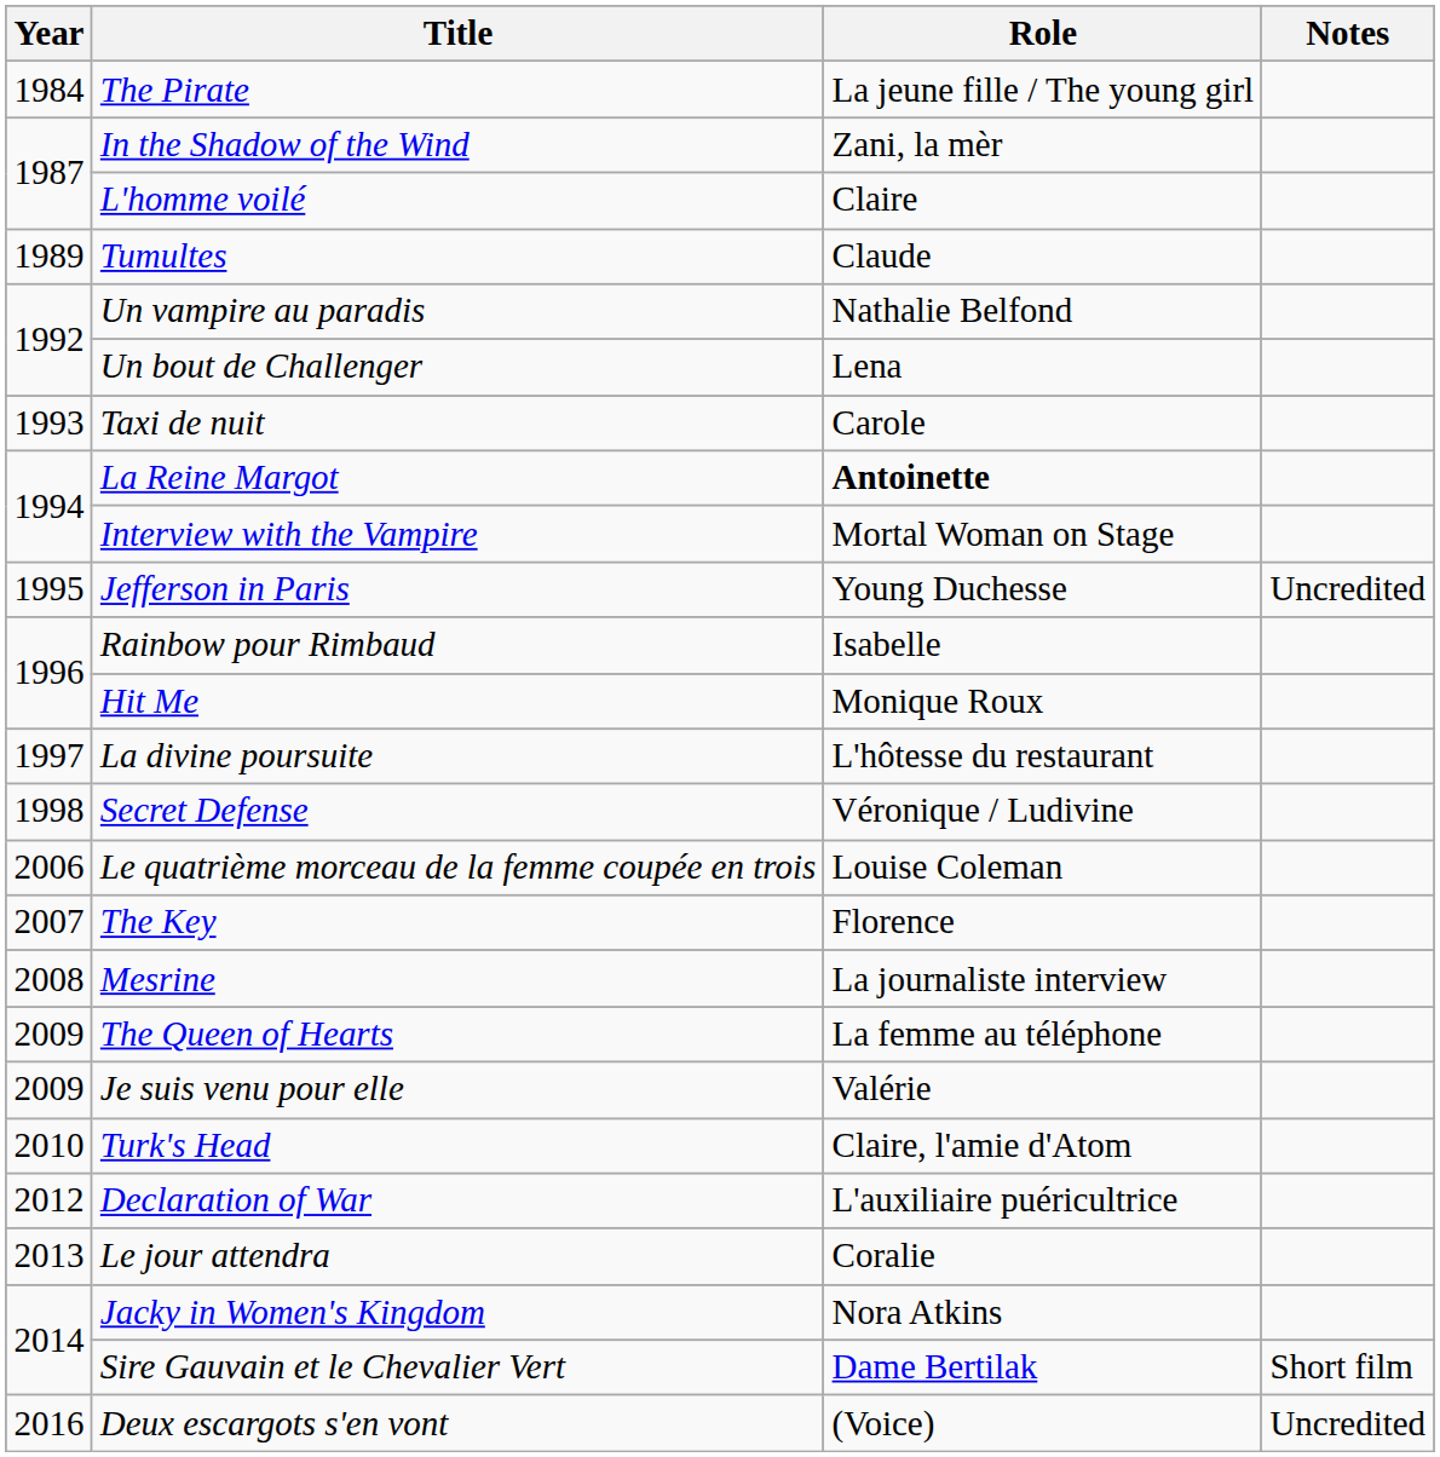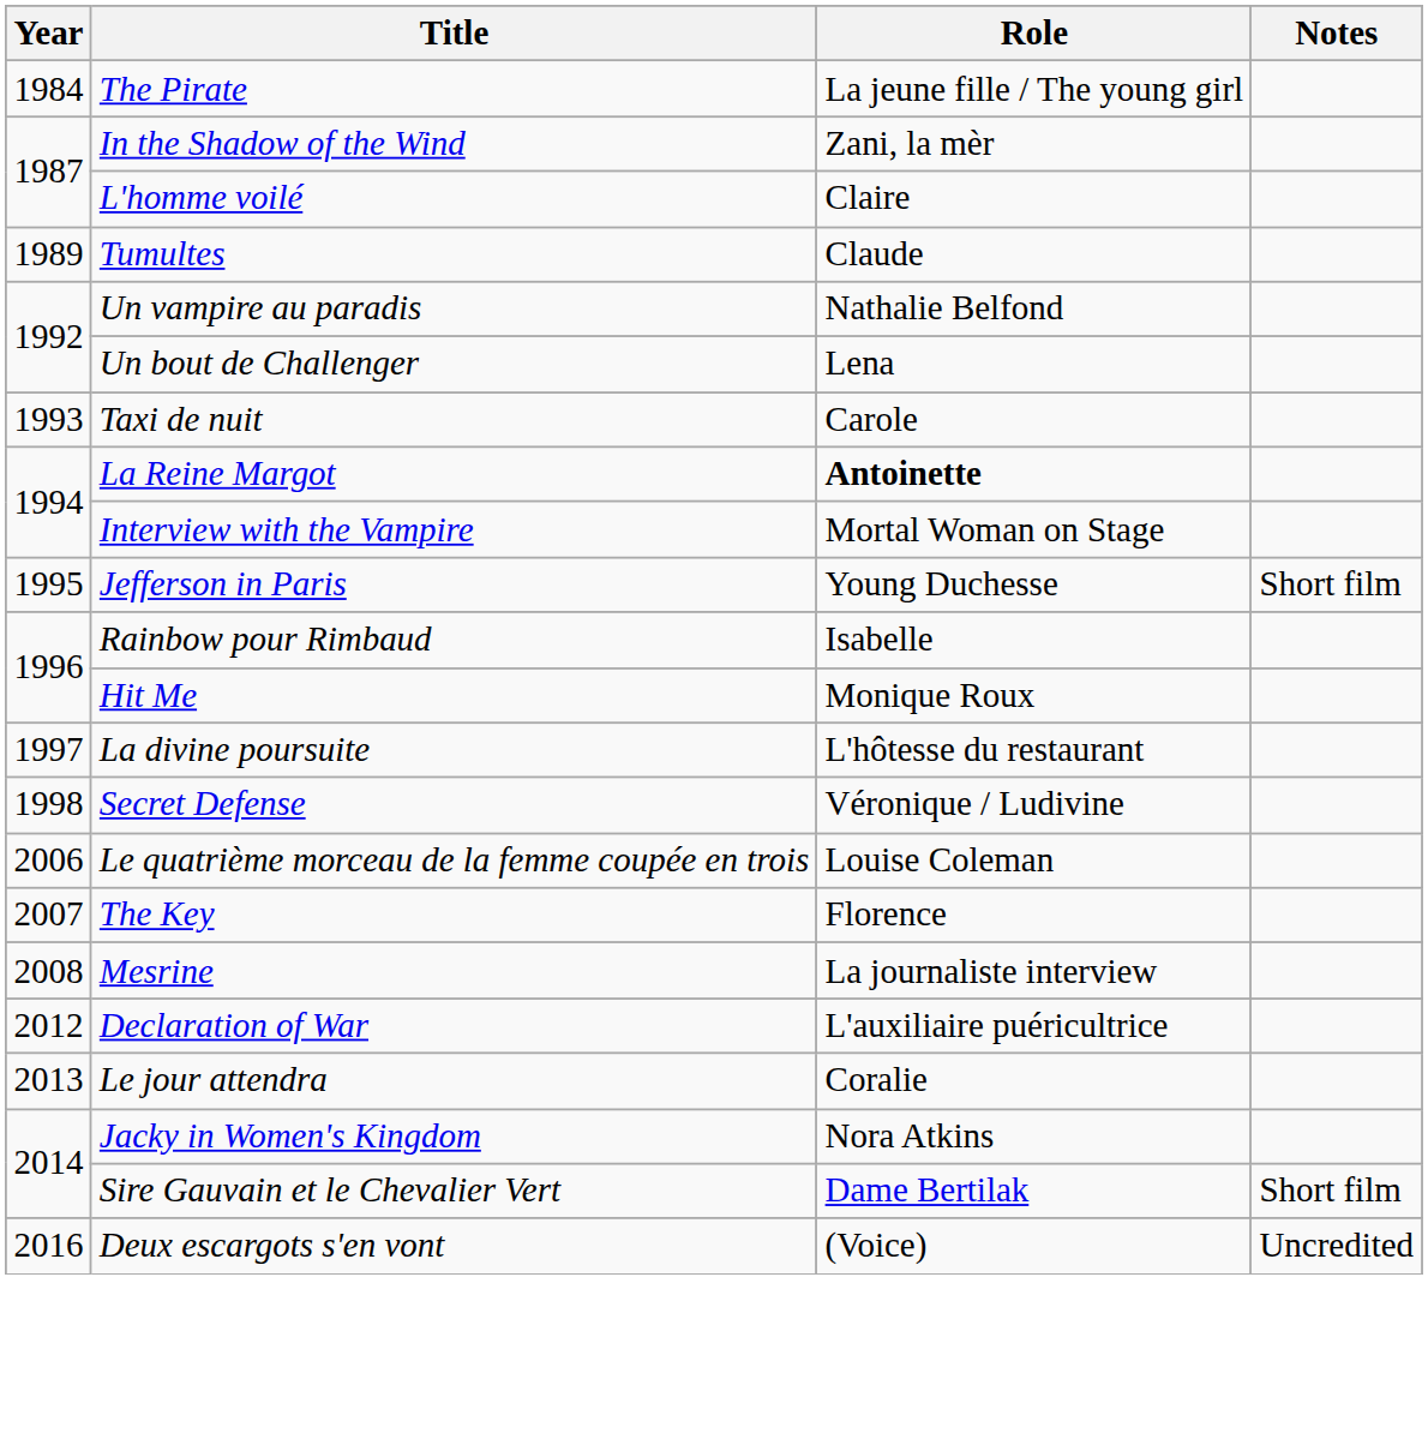 <table class="wikitable sortable">
 <tr>
 <th>Year</th>
 <th>Title</th>
 <th>Role</th>
 <th class="unsortable">Notes</th>
 </tr>
 <tr>
 <td>1984</td>
 <td><em><a href='#'>The Pirate</a></em></td>
 <td>La jeune fille / The young girl</td>
 <td></td>
 </tr>
 <tr>
 <td rowspan="2">1987</td>
 <td><em><a href='#'>In the Shadow of the Wind</a></em></td>
 <td>Zani, la mèr</td>
 <td></td>
 </tr>
 <tr>
 <td><em><a href='#'>L'homme voilé</a></em></td>
 <td>Claire</td>
 <td></td>
 </tr>
 <tr>
 <td>1989</td>
 <td><em><a href='#'>Tumultes</a></em></td>
 <td>Claude</td>
 <td></td>
 </tr>
 <tr>
 <td rowspan="2">1992</td>
 <td><em>Un vampire au paradis</em></td>
 <td>Nathalie Belfond</td>
 <td></td>
 </tr>
 <tr>
 <td><em>Un bout de Challenger</em></td>
 <td>Lena</td>
 <td></td>
 </tr>
 <tr>
 <td>1993</td>
 <td><em>Taxi de nuit</em></td>
 <td>Carole</td>
 <td></td>
 </tr>
 <tr>
 <td rowspan="2">1994</td>
 <td><em><a href='#'>La Reine Margot</a></em></td>
 <td><strong>Antoinette</strong></td>
 <td></td>
 </tr>
 <tr>
 <td><em><a href='#'>Interview with the Vampire</a></em></td>
 <td>Mortal Woman on Stage</td>
 <td></td>
 </tr>
 <tr>
 <td>1995</td>
 <td><em><a href='#'>Jefferson in Paris</a></em></td>
 <td>Young Duchesse</td>
-<td>Uncredited</td>
+<td>Short film</td>
 </tr>
 <tr>
 <td rowspan="2">1996</td>
 <td><em>Rainbow pour Rimbaud</em></td>
 <td>Isabelle</td>
 <td></td>
 </tr>
 <tr>
 <td><em><a href='#'>Hit Me</a></em></td>
 <td>Monique Roux</td>
 <td></td>
 </tr>
 <tr>
 <td>1997</td>
 <td><em>La divine poursuite</em></td>
 <td>L'hôtesse du restaurant</td>
 <td></td>
 </tr>
 <tr>
 <td>1998</td>
 <td><em><a href='#'>Secret Defense</a></em></td>
 <td>Véronique / Ludivine</td>
 <td></td>
 </tr>
 <tr>
 <td>2006</td>
 <td><em>Le quatrième morceau de la femme coupée en trois</em></td>
 <td>Louise Coleman</td>
 <td></td>
 </tr>
 <tr>
 <td>2007</td>
 <td><em><a href='#'>The Key</a></em></td>
 <td>Florence</td>
 <td></td>
 </tr>
 <tr>
 <td>2008</td>
 <td><em><a href='#'>Mesrine</a></em></td>
 <td>La journaliste interview</td>
 <td></td>
 </tr>
 <tr>
-<td>2009</td>
-<td><em><a href='#'>The Queen of Hearts</a></em></td>
-<td>La femme au téléphone</td>
-<td></td>
-</tr>
-<tr>
-<td>2009</td>
-<td><em>Je suis venu pour elle</em></td>
-<td>Valérie</td>
-<td></td>
-</tr>
-<tr>
-<td>2010</td>
-<td><em><a href='#'>Turk's Head</a></em></td>
-<td>Claire, l'amie d'Atom</td>
-<td></td>
-</tr>
-<tr>
 <td>2012</td>
 <td><em><a href='#'>Declaration of War</a></em></td>
 <td>L'auxiliaire puéricultrice</td>
 <td></td>
 </tr>
 <tr>
 <td>2013</td>
 <td><em>Le jour attendra</em></td>
 <td>Coralie</td>
 <td></td>
 </tr>
 <tr>
 <td rowspan="2">2014</td>
 <td><em><a href='#'>Jacky in Women's Kingdom</a></em></td>
 <td>Nora Atkins</td>
 <td></td>
 </tr>
 <tr>
 <td><em>Sire Gauvain et le Chevalier Vert</em></td>
 <td><a href='#'>Dame Bertilak</a></td>
 <td>Short film</td>
 </tr>
 <tr>
 <td>2016</td>
 <td><em>Deux</em> <em>escargots s'en vont</em></td>
 <td>(Voice)</td>
 <td>Uncredited</td>
 </tr>
 </table>
